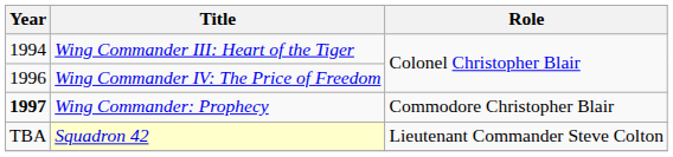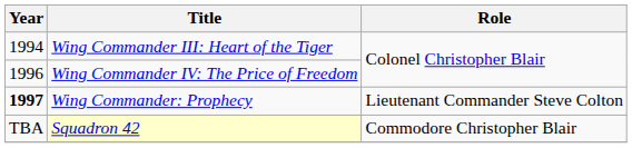 <table class="wikitable sortable plainrowheaders">
 <tr>
 <th scope="col">Year</th>
 <th scope="col">Title</th>
 <th scope="col">Role</th>
 </tr>
 <tr>
 <td>1994</td>
 <td><em><a href='#'>Wing Commander III: Heart of the Tiger</a></em></td>
 <td rowspan="2">Colonel <a href='#'>Christopher Blair</a></td>
 </tr>
 <tr>
 <td>1996</td>
 <td><em><a href='#'>Wing Commander IV: The Price of Freedom</a></em></td>
 </tr>
 <tr>
 <td><strong>1997</strong></td>
 <td><em><a href='#'>Wing Commander: Prophecy</a></em></td>
-<td>Commodore Christopher Blair</td>
+<td>Lieutenant Commander Steve Colton</td>
 </tr>
 <tr>
 <td>TBA</td>
 <td style="background:#FFFFCC;"><em><a href='#'>Squadron 42</a></em> </td>
-<td>Lieutenant Commander Steve Colton</td>
+<td>Commodore Christopher Blair</td>
 </tr>
 <tr>
 </tr>
 </table>
